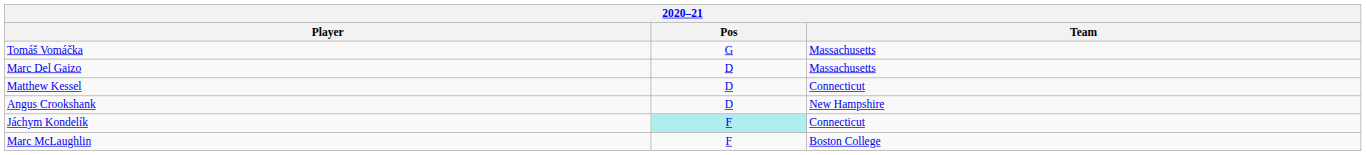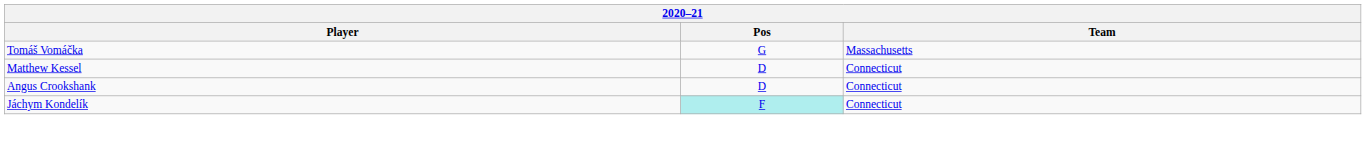 <table class="wikitable" width=95%>
 <tr>
 <th colspan=3><a href='#'>2020–21</a></th>
 </tr>
 <tr>
 <th>Player</th>
 <th>Pos</th>
 <th>Team</th>
 </tr>
 <tr>
 <td><a href='#'>Tomáš Vomáčka</a></td>
 <td align=center><a href='#'>G</a></td>
 <td><a href='#'>Massachusetts</a></td>
 </tr>
 <tr>
-<td><a href='#'>Marc Del Gaizo</a></td>
-<td align=center><a href='#'>D</a></td>
-<td><a href='#'>Massachusetts</a></td>
-</tr>
-<tr>
 <td><a href='#'>Matthew Kessel</a></td>
 <td align=center><a href='#'>D</a></td>
 <td><a href='#'>Connecticut</a></td>
 </tr>
 <tr>
 <td><a href='#'>Angus Crookshank</a></td>
 <td align=center><a href='#'>D</a></td>
-<td><a href='#'>New Hampshire</a></td>
+<td><a href='#'>Connecticut</a></td>
 </tr>
 <tr>
 <td><a href='#'>Jáchym Kondelík</a></td>
 <td align=center style="background: paleturquoise;"><a href='#'>F</a></td>
 <td><a href='#'>Connecticut</a></td>
 </tr>
-<tr>
-<td><a href='#'>Marc McLaughlin</a></td>
-<td align=center><a href='#'>F</a></td>
-<td><a href='#'>Boston College</a></td>
-</tr>
 </table>
